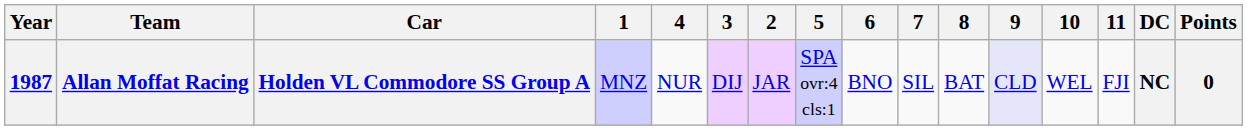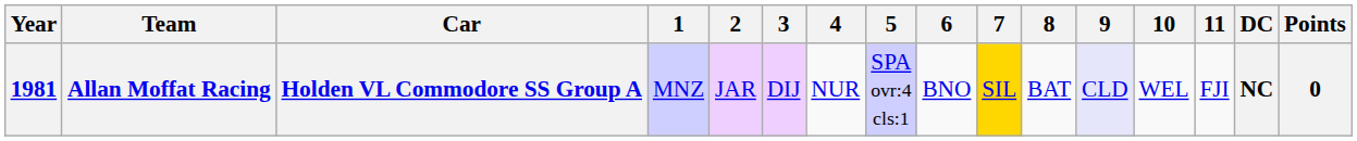 <table class="wikitable" style="text-align:center; font-size:95%">
 <tr>
 <th>Year</th>
 <th>Team</th>
 <th>Car</th>
 <th>1</th>
+<th>2</th>
+<th>3</th>
 <th>4</th>
-<th>3</th>
-<th>2</th>
 <th>5</th>
 <th>6</th>
 <th>7</th>
 <th>8</th>
 <th>9</th>
 <th>10</th>
 <th>11</th>
 <th>DC</th>
 <th>Points</th>
 </tr>
 <tr>
-<th><a href='#'>1987</a></th>
+<th><a href='#'>1981</a></th>
 <th> <a href='#'>Allan Moffat Racing</a></th>
 <th><a href='#'>Holden VL Commodore SS Group A</a></th>
 <td style="background:#cfcfff;"><a href='#'>MNZ</a><br></td>
+<td style="background:#efcfff;"><a href='#'>JAR</a><br></td>
+<td style="background:#efcfff;"><a href='#'>DIJ</a><br></td>
 <td><a href='#'>NUR</a></td>
-<td style="background:#efcfff;"><a href='#'>DIJ</a><br></td>
-<td style="background:#efcfff;"><a href='#'>JAR</a><br></td>
 <td style="background:#cfcfff;"><a href='#'>SPA</a><br><small>ovr:4<br>cls:1</small></td>
 <td><a href='#'>BNO</a></td>
-<td><a href='#'>SIL</a></td>
+<td style="background: gold;"><a href='#'>SIL</a></td>
 <td><a href='#'>BAT</a></td>
 <td style="background: lavender;"><a href='#'>CLD</a></td>
 <td><a href='#'>WEL</a></td>
 <td><a href='#'>FJI</a></td>
 <th>NC</th>
 <th>0</th>
 </tr>
 </table>
